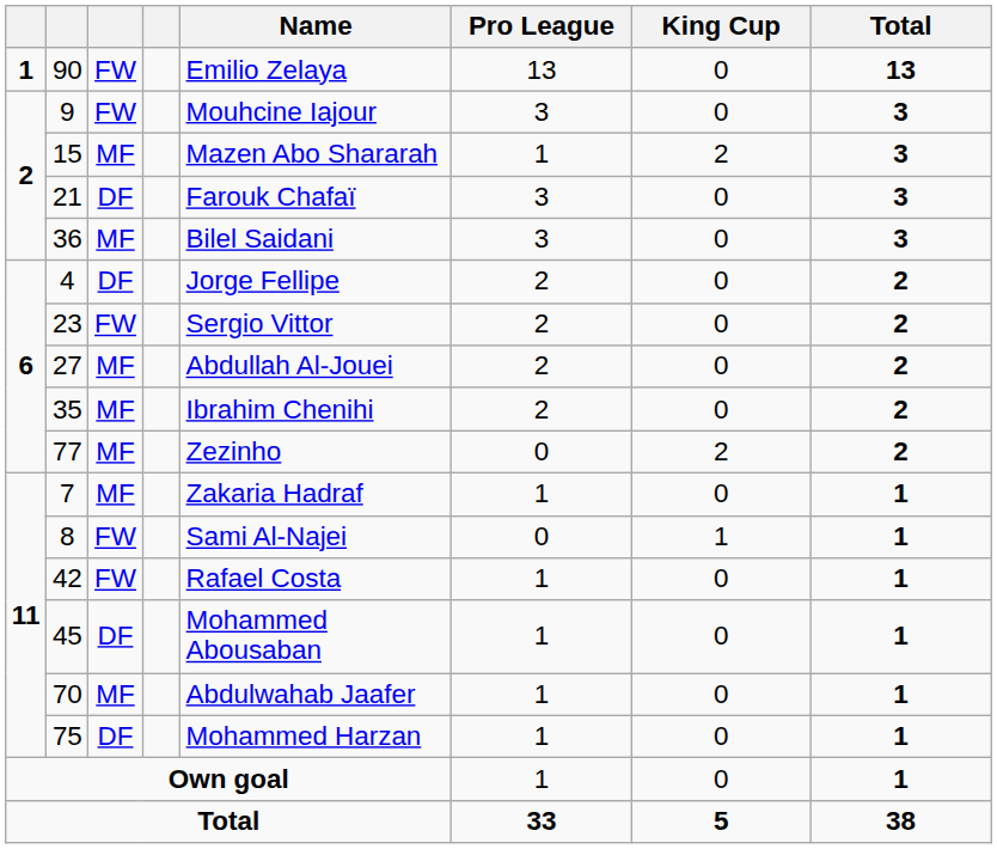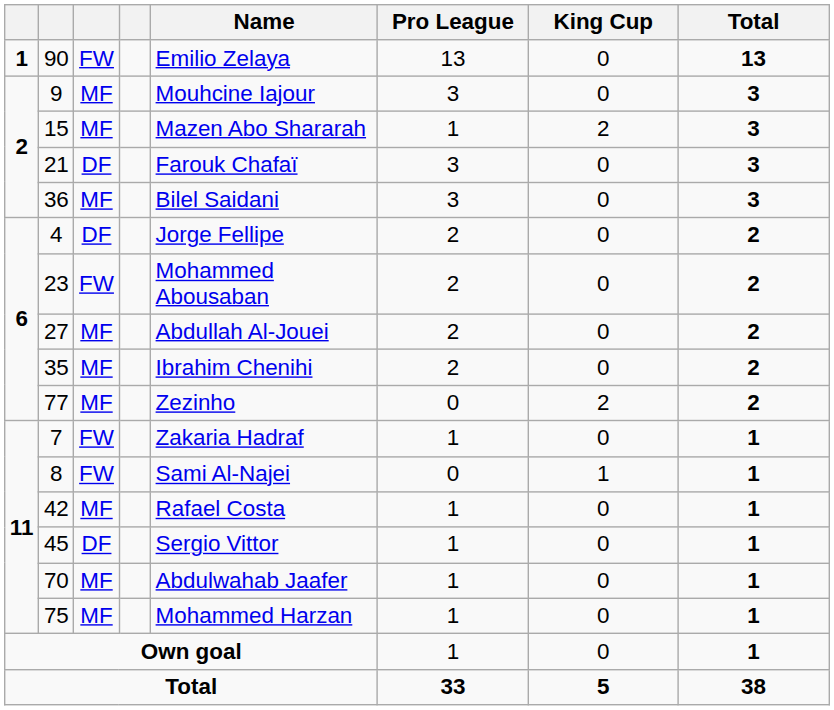 <table class="wikitable" style="text-align:center">
 <tr>
 <th width=15></th>
 <th width=15></th>
 <th width=15></th>
 <th width=15></th>
 <th width=155>Name</th>
 <th width=100>Pro League</th>
 <th width=100>King Cup</th>
 <th width=100>Total</th>
 </tr>
 <tr>
 <td><strong>1</strong></td>
 <td>90</td>
 <td><a href='#'>FW</a></td>
 <td></td>
 <td align=left><a href='#'>Emilio Zelaya</a></td>
 <td>13</td>
 <td>0</td>
 <td><strong>13</strong></td>
 </tr>
 <tr>
 <td rowspan=4><strong>2</strong></td>
 <td>9</td>
-<td><a href='#'>FW</a></td>
+<td><a href='#'>MF</a></td>
 <td></td>
 <td align=left><a href='#'>Mouhcine Iajour</a></td>
 <td>3</td>
 <td>0</td>
 <td><strong>3</strong></td>
 </tr>
 <tr>
 <td>15</td>
 <td><a href='#'>MF</a></td>
 <td></td>
 <td align=left><a href='#'>Mazen Abo Shararah</a></td>
 <td>1</td>
 <td>2</td>
 <td><strong>3</strong></td>
 </tr>
 <tr>
 <td>21</td>
 <td><a href='#'>DF</a></td>
 <td></td>
 <td align=left><a href='#'>Farouk Chafaï</a></td>
 <td>3</td>
 <td>0</td>
 <td><strong>3</strong></td>
 </tr>
 <tr>
 <td>36</td>
 <td><a href='#'>MF</a></td>
 <td></td>
 <td align=left><a href='#'>Bilel Saidani</a></td>
 <td>3</td>
 <td>0</td>
 <td><strong>3</strong></td>
 </tr>
 <tr>
 <td rowspan=5><strong>6</strong></td>
 <td>4</td>
 <td><a href='#'>DF</a></td>
 <td></td>
 <td align=left><a href='#'>Jorge Fellipe</a></td>
 <td>2</td>
 <td>0</td>
 <td><strong>2</strong></td>
 </tr>
 <tr>
 <td>23</td>
 <td><a href='#'>FW</a></td>
 <td></td>
-<td align=left><a href='#'>Sergio Vittor</a></td>
+<td align=left><a href='#'>Mohammed Abousaban</a></td>
 <td>2</td>
 <td>0</td>
 <td><strong>2</strong></td>
 </tr>
 <tr>
 <td>27</td>
 <td><a href='#'>MF</a></td>
 <td></td>
 <td align=left><a href='#'>Abdullah Al-Jouei</a></td>
 <td>2</td>
 <td>0</td>
 <td><strong>2</strong></td>
 </tr>
 <tr>
 <td>35</td>
 <td><a href='#'>MF</a></td>
 <td></td>
 <td align=left><a href='#'>Ibrahim Chenihi</a></td>
 <td>2</td>
 <td>0</td>
 <td><strong>2</strong></td>
 </tr>
 <tr>
 <td>77</td>
 <td><a href='#'>MF</a></td>
 <td></td>
 <td align=left><a href='#'>Zezinho</a></td>
 <td>0</td>
 <td>2</td>
 <td><strong>2</strong></td>
 </tr>
 <tr>
 <td rowspan=6><strong>11</strong></td>
 <td>7</td>
-<td><a href='#'>MF</a></td>
+<td><a href='#'>FW</a></td>
 <td></td>
 <td align=left><a href='#'>Zakaria Hadraf</a></td>
 <td>1</td>
 <td>0</td>
 <td><strong>1</strong></td>
 </tr>
 <tr>
 <td>8</td>
 <td><a href='#'>FW</a></td>
 <td></td>
 <td align=left><a href='#'>Sami Al-Najei</a></td>
 <td>0</td>
 <td>1</td>
 <td><strong>1</strong></td>
 </tr>
 <tr>
 <td>42</td>
-<td><a href='#'>FW</a></td>
+<td><a href='#'>MF</a></td>
 <td></td>
 <td align=left><a href='#'>Rafael Costa</a></td>
 <td>1</td>
 <td>0</td>
 <td><strong>1</strong></td>
 </tr>
 <tr>
 <td>45</td>
 <td><a href='#'>DF</a></td>
 <td></td>
-<td align=left><a href='#'>Mohammed Abousaban</a></td>
+<td align=left><a href='#'>Sergio Vittor</a></td>
 <td>1</td>
 <td>0</td>
 <td><strong>1</strong></td>
 </tr>
 <tr>
 <td>70</td>
 <td><a href='#'>MF</a></td>
 <td></td>
 <td align=left><a href='#'>Abdulwahab Jaafer</a></td>
 <td>1</td>
 <td>0</td>
 <td><strong>1</strong></td>
 </tr>
 <tr>
 <td>75</td>
-<td><a href='#'>DF</a></td>
+<td><a href='#'>MF</a></td>
 <td></td>
 <td align=left><a href='#'>Mohammed Harzan</a></td>
 <td>1</td>
 <td>0</td>
 <td><strong>1</strong></td>
 </tr>
 <tr>
 <td colspan=5><strong>Own goal</strong></td>
 <td>1</td>
 <td>0</td>
 <td><strong>1</strong></td>
 </tr>
 <tr>
 <td colspan=5><strong>Total</strong></td>
 <td><strong>33</strong></td>
 <td><strong>5</strong></td>
 <td><strong>38</strong></td>
 </tr>
 </table>
